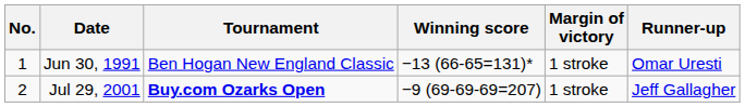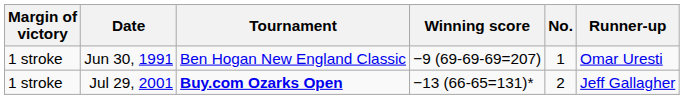 <table class="wikitable" style="font-size:95%;">
 <tr>
-<th>No.</th>
+<th>Margin of<br>victory</th>
 <th>Date</th>
 <th>Tournament</th>
 <th>Winning score</th>
-<th>Margin of<br>victory</th>
+<th>No.</th>
 <th>Runner-up</th>
 </tr>
 <tr>
-<td align=center>1</td>
+<td>1 stroke</td>
 <td align=right>Jun 30, <a href='#'>1991</a></td>
 <td><a href='#'>Ben Hogan New England Classic</a></td>
-<td>−13 (66-65=131)*</td>
-<td>1 stroke</td>
+<td>−9 (69-69-69=207)</td>
+<td align=center>1</td>
 <td> <a href='#'>Omar Uresti</a></td>
 </tr>
 <tr>
-<td align=center>2</td>
+<td>1 stroke</td>
 <td align=right>Jul 29, <a href='#'>2001</a></td>
 <td><strong><a href='#'>Buy.com Ozarks Open</a></strong></td>
-<td>−9 (69-69-69=207)</td>
-<td>1 stroke</td>
+<td>−13 (66-65=131)*</td>
+<td align=center>2</td>
 <td> <a href='#'>Jeff Gallagher</a></td>
 </tr>
 </table>
